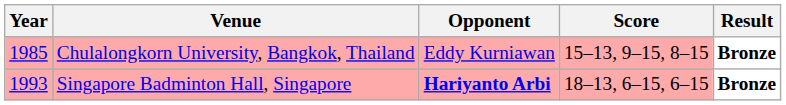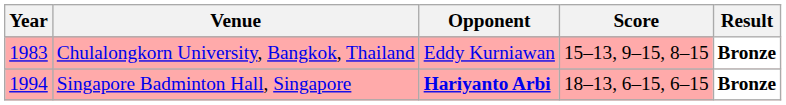 <table class="sortable wikitable" style="font-size: 90%;">
 <tr>
 <th>Year</th>
 <th>Venue</th>
 <th>Opponent</th>
 <th>Score</th>
 <th>Result</th>
 </tr>
 <tr style="background:#FFAAAA">
-<td align="center"><a href='#'>1985</a></td>
+<td align="center"><a href='#'>1983</a></td>
 <td align="left"><a href='#'>Chulalongkorn University</a>, <a href='#'>Bangkok</a>, <a href='#'>Thailand</a></td>
 <td align="left"> <a href='#'>Eddy Kurniawan</a></td>
 <td align="left">15–13, 9–15, 8–15</td>
 <td style="text-align:left; background:white"> <strong>Bronze</strong></td>
 </tr>
 <tr style="background:#FFAAAA">
-<td align="center"><a href='#'>1993</a></td>
+<td align="center"><a href='#'>1994</a></td>
 <td align="left"><a href='#'>Singapore Badminton Hall</a>, <a href='#'>Singapore</a></td>
 <td align="left"><strong> <a href='#'>Hariyanto Arbi</a></strong></td>
 <td align="left">18–13, 6–15, 6–15</td>
 <td style="text-align:left; background:white"> <strong>Bronze</strong></td>
 </tr>
 </table>
